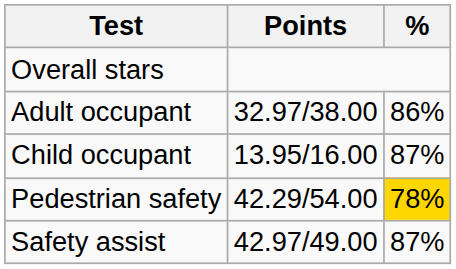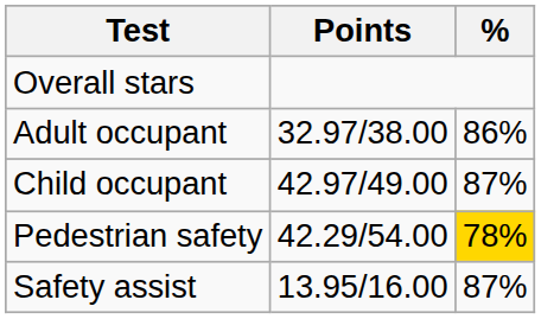 <table class="wikitable">
 <tr>
 <th>Test</th>
 <th>Points</th>
 <th>%</th>
 </tr>
 <tr>
 <td>Overall stars</td>
 <td colspan="2" style="text-align:center"></td>
 </tr>
 <tr>
 <td>Adult occupant</td>
 <td>32.97/38.00</td>
 <td>86%</td>
 </tr>
 <tr>
 <td>Child occupant</td>
-<td>13.95/16.00</td>
+<td>42.97/49.00</td>
 <td>87%</td>
 </tr>
 <tr>
 <td>Pedestrian safety</td>
 <td>42.29/54.00</td>
 <td style="background: gold;">78%</td>
 </tr>
 <tr>
 <td>Safety assist</td>
-<td>42.97/49.00</td>
+<td>13.95/16.00</td>
 <td>87%</td>
 </tr>
 </table>
